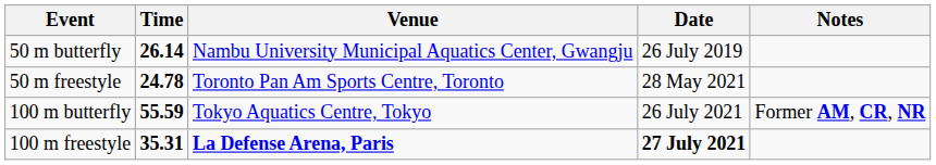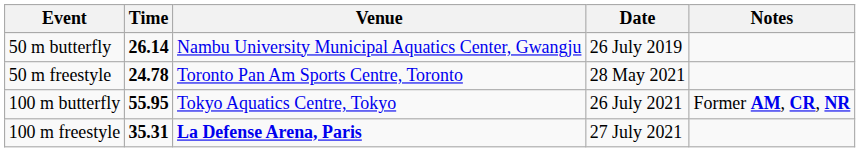 <table class="wikitable">
 <tr>
 <th>Event</th>
 <th>Time</th>
 <th>Venue</th>
 <th>Date</th>
 <th>Notes</th>
 </tr>
 <tr>
 <td>50 m butterfly</td>
 <td><strong>26.14</strong></td>
 <td><a href='#'>Nambu University Municipal Aquatics Center, Gwangju</a></td>
 <td>26 July 2019</td>
 <td></td>
 </tr>
 <tr>
 <td>50 m freestyle</td>
 <td><strong>24.78</strong></td>
 <td><a href='#'>Toronto Pan Am Sports Centre, Toronto</a></td>
 <td>28 May 2021</td>
 <td></td>
 </tr>
 <tr>
 <td>100 m butterfly</td>
-<td><strong>55.59</strong></td>
+<td><strong>55.95</strong></td>
 <td><a href='#'>Tokyo Aquatics Centre, Tokyo</a></td>
 <td>26 July 2021</td>
 <td>Former <strong><a href='#'>AM</a></strong>, <strong><a href='#'>CR</a></strong>, <strong><a href='#'>NR</a></strong></td>
 </tr>
 <tr>
 <td>100 m freestyle</td>
 <td><strong>35.31</strong></td>
 <td><strong><a href='#'>La Defense Arena, Paris</a></strong></td>
-<td><strong>27 July 2021</strong></td>
+<td>27 July 2021</td>
 <td></td>
 </tr>
 </table>
